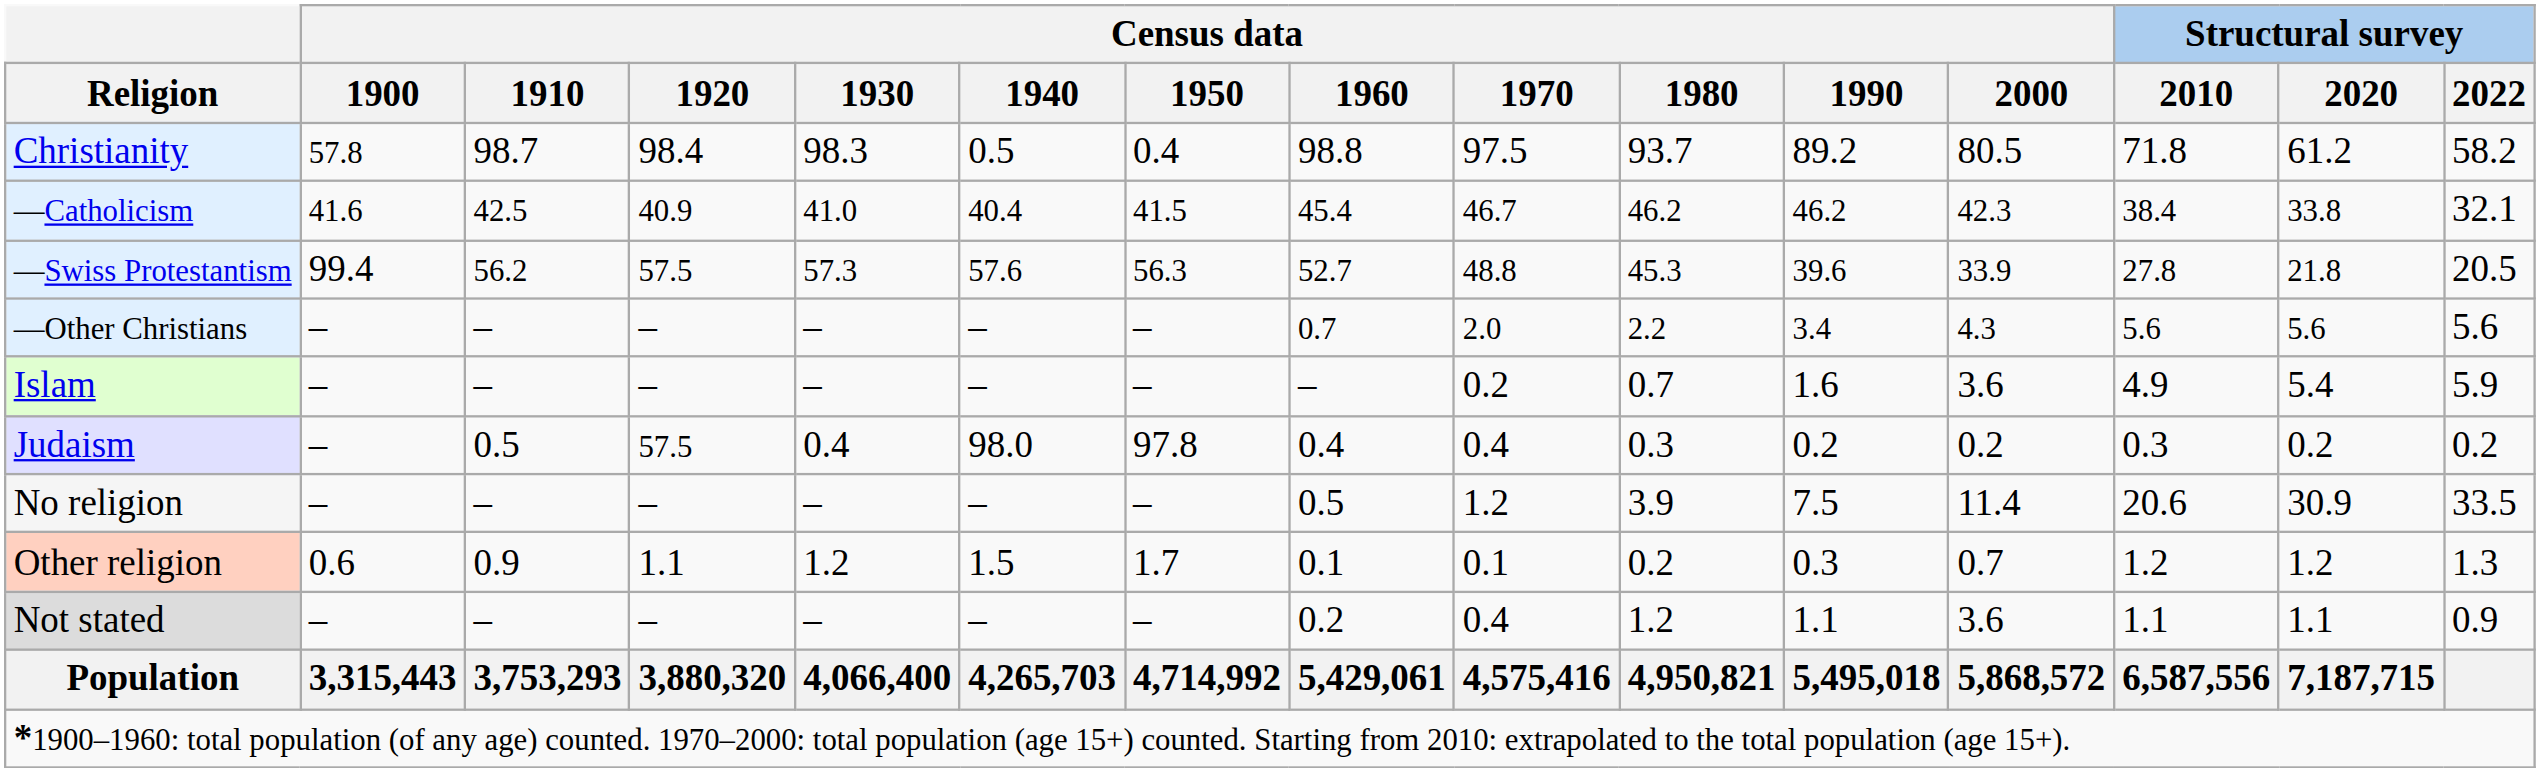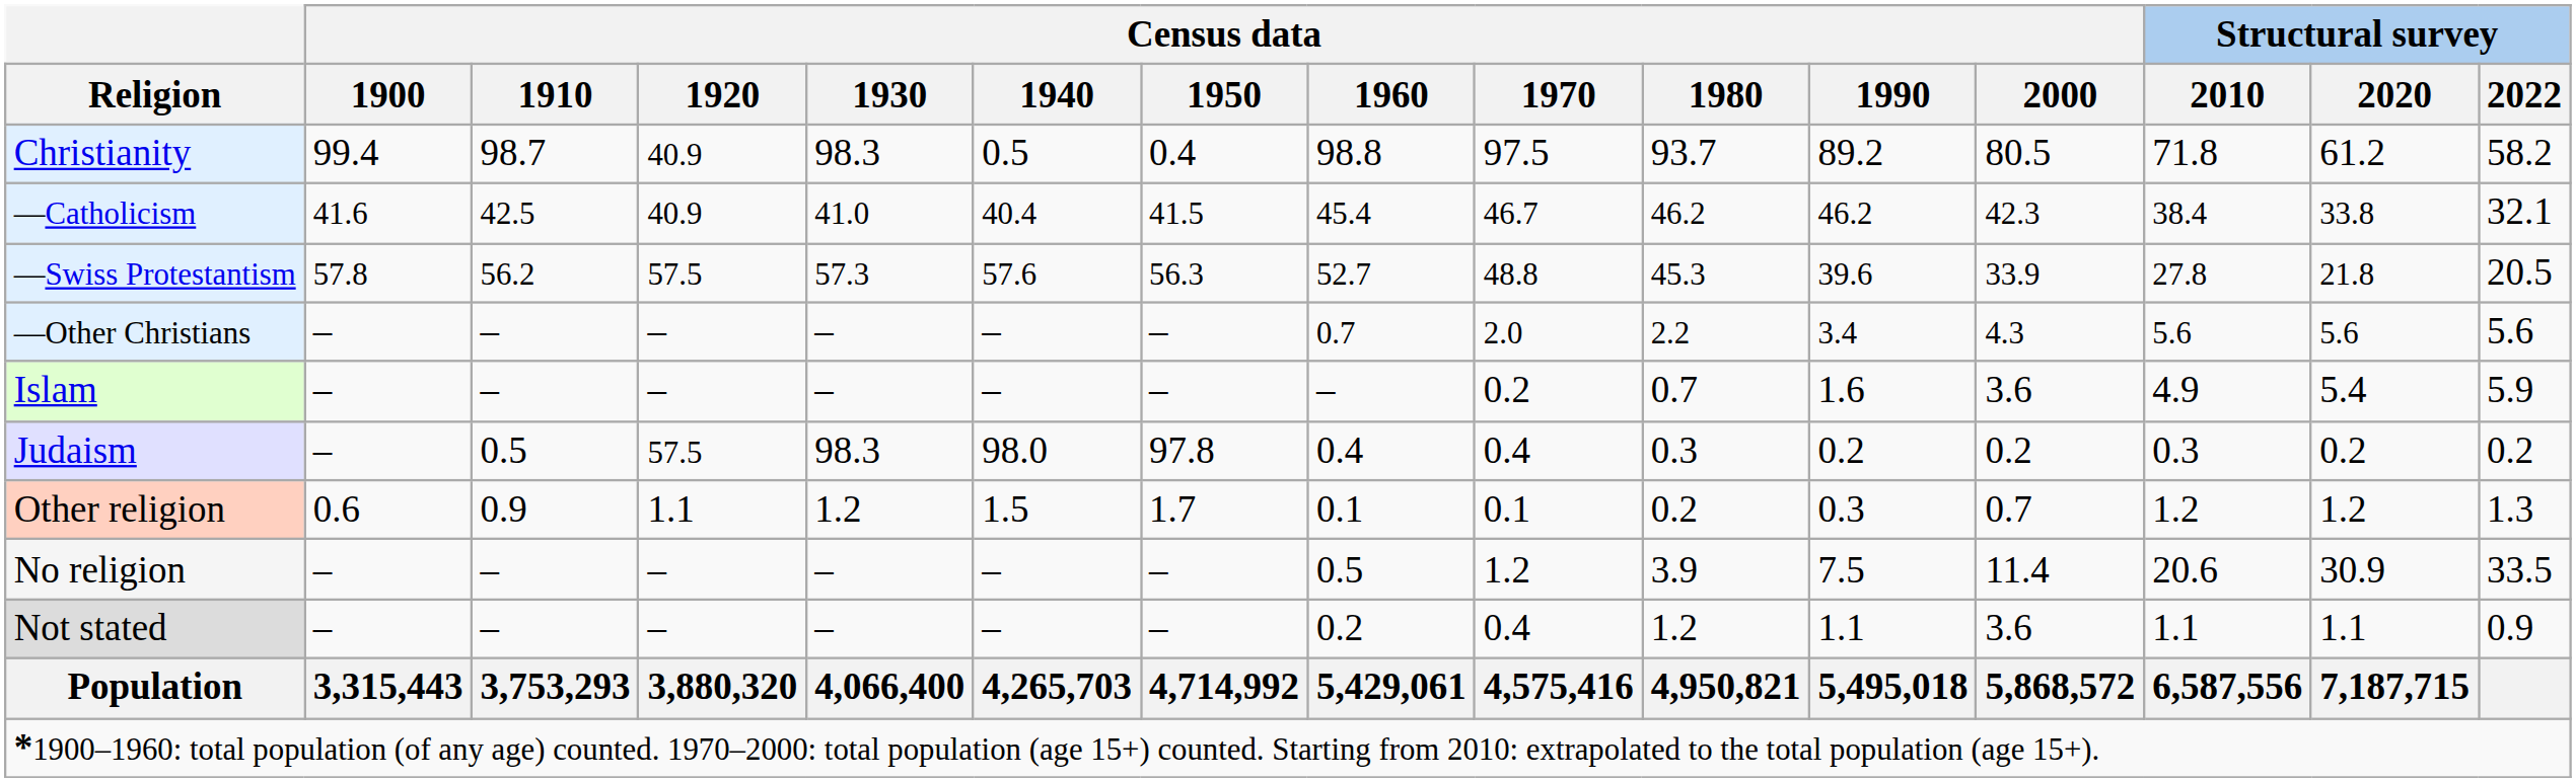 <table class="wikitable" style="border:none;">
 <tr>
 <th style="border:none;"></th>
 <th colspan="11" style="text-align:center;" style="border-right:3px solid #ABCDEF;" style="background:#FFCBCB;">Census data</th>
 <th colspan="3" style="background:#ABCDEF;">Structural survey</th>
 </tr>
 <tr>
 <th>Religion</th>
 <th>1900</th>
 <th>1910</th>
 <th>1920</th>
 <th>1930</th>
 <th>1940</th>
 <th>1950</th>
 <th>1960</th>
 <th>1970</th>
 <th>1980</th>
 <th>1990</th>
 <th>2000</th>
 <th>2010</th>
 <th>2020</th>
 <th>2022</th>
 </tr>
 <tr>
 <td style="background:#E0F0FF;"><a href='#'>Christianity</a></td>
-<td><small>57.8</small></td>
+<td>99.4</td>
 <td>98.7</td>
-<td>98.4</td>
+<td><small>40.9</small></td>
 <td>98.3</td>
 <td>0.5</td>
 <td>0.4</td>
 <td>98.8</td>
 <td>97.5</td>
 <td>93.7</td>
 <td>89.2</td>
 <td>80.5</td>
 <td>71.8</td>
 <td>61.2</td>
 <td>58.2</td>
 </tr>
 <tr>
 <td style="background:#E0F0FF;"><small>—<a href='#'>Catholicism</a></small></td>
 <td><small>41.6</small></td>
 <td><small>42.5</small></td>
 <td><small>40.9</small></td>
 <td><small>41.0</small></td>
 <td><small>40.4</small></td>
 <td><small>41.5</small></td>
 <td><small>45.4</small></td>
 <td><small>46.7</small></td>
 <td><small>46.2</small></td>
 <td><small>46.2</small></td>
 <td><small>42.3</small></td>
 <td><small>38.4</small></td>
 <td><small>33.8</small></td>
 <td>32.1</td>
 </tr>
 <tr>
 <td style="background:#E0F0FF;"><small>—<a href='#'>Swiss Protestantism</a></small></td>
-<td>99.4</td>
+<td><small>57.8</small></td>
 <td><small>56.2</small></td>
 <td><small>57.5</small></td>
 <td><small>57.3</small></td>
 <td><small>57.6</small></td>
 <td><small>56.3</small></td>
 <td><small>52.7</small></td>
 <td><small>48.8</small></td>
 <td><small>45.3</small></td>
 <td><small>39.6</small></td>
 <td><small>33.9</small></td>
 <td><small>27.8</small></td>
 <td><small>21.8</small></td>
 <td>20.5</td>
 </tr>
 <tr>
 <td style="background:#E0F0FF;"><small>—Other Christians</small></td>
 <td>–</td>
 <td>–</td>
 <td>–</td>
 <td>–</td>
 <td>–</td>
 <td>–</td>
 <td><small>0.7</small></td>
 <td><small>2.0</small></td>
 <td><small>2.2</small></td>
 <td><small>3.4</small></td>
 <td><small>4.3</small></td>
 <td><small>5.6</small></td>
 <td><small>5.6</small></td>
 <td>5.6</td>
 </tr>
 <tr>
 <td style="background:#E0FFD0;"><a href='#'>Islam</a></td>
 <td>–</td>
 <td>–</td>
 <td>–</td>
 <td>–</td>
 <td>–</td>
 <td>–</td>
 <td>–</td>
 <td>0.2</td>
 <td>0.7</td>
 <td>1.6</td>
 <td>3.6</td>
 <td>4.9</td>
 <td>5.4</td>
 <td>5.9</td>
 </tr>
 <tr>
 <td style="background:#E0E0FF;"><a href='#'>Judaism</a></td>
 <td>–</td>
 <td>0.5</td>
 <td><small>57.5</small></td>
-<td>0.4</td>
+<td>98.3</td>
 <td>98.0</td>
 <td>97.8</td>
 <td>0.4</td>
 <td>0.4</td>
 <td>0.3</td>
 <td>0.2</td>
 <td>0.2</td>
 <td>0.3</td>
 <td>0.2</td>
 <td>0.2</td>
+</tr>
+<tr>
+<td style="background:#FFD0C0;">Other religion</td>
+<td>0.6</td>
+<td>0.9</td>
+<td>1.1</td>
+<td>1.2</td>
+<td>1.5</td>
+<td>1.7</td>
+<td>0.1</td>
+<td>0.1</td>
+<td>0.2</td>
+<td>0.3</td>
+<td>0.7</td>
+<td>1.2</td>
+<td>1.2</td>
+<td>1.3</td>
 </tr>
 <tr>
 <td style="background:#F5F5F5;">No religion</td>
 <td>–</td>
 <td>–</td>
 <td>–</td>
 <td>–</td>
 <td>–</td>
 <td>–</td>
 <td>0.5</td>
 <td>1.2</td>
 <td>3.9</td>
 <td>7.5</td>
 <td>11.4</td>
 <td>20.6</td>
 <td>30.9</td>
 <td>33.5</td>
-</tr>
-<tr>
-<td style="background:#FFD0C0;">Other religion</td>
-<td>0.6</td>
-<td>0.9</td>
-<td>1.1</td>
-<td>1.2</td>
-<td>1.5</td>
-<td>1.7</td>
-<td>0.1</td>
-<td>0.1</td>
-<td>0.2</td>
-<td>0.3</td>
-<td>0.7</td>
-<td>1.2</td>
-<td>1.2</td>
-<td>1.3</td>
 </tr>
 <tr>
 <td style="background:#DCDCDC;">Not stated</td>
 <td>–</td>
 <td>–</td>
 <td>–</td>
 <td>–</td>
 <td>–</td>
 <td>–</td>
 <td>0.2</td>
 <td>0.4</td>
 <td>1.2</td>
 <td>1.1</td>
 <td>3.6</td>
 <td>1.1</td>
 <td>1.1</td>
 <td>0.9</td>
 </tr>
 <tr>
 <th>Population</th>
 <th>3,315,443</th>
 <th>3,753,293</th>
 <th>3,880,320</th>
 <th>4,066,400</th>
 <th>4,265,703</th>
 <th>4,714,992</th>
 <th>5,429,061</th>
 <th>4,575,416</th>
 <th>4,950,821</th>
 <th>5,495,018</th>
 <th>5,868,572</th>
 <th>6,587,556</th>
 <th>7,187,715</th>
 <th></th>
 </tr>
 <tr>
 <td colspan="15"><strong>*</strong><small>1900–1960: total population (of any age) counted. 1970–2000: total population (age 15+) counted. Starting from 2010: extrapolated to the total population (age 15+).</small></td>
 </tr>
 </table>
